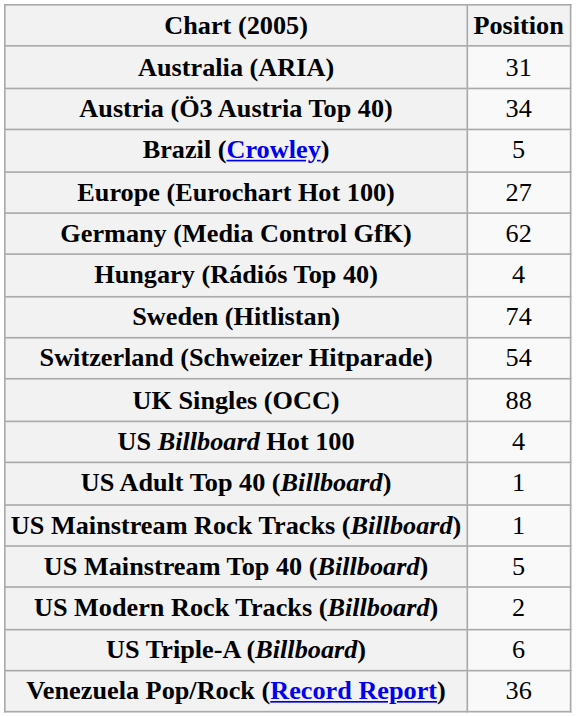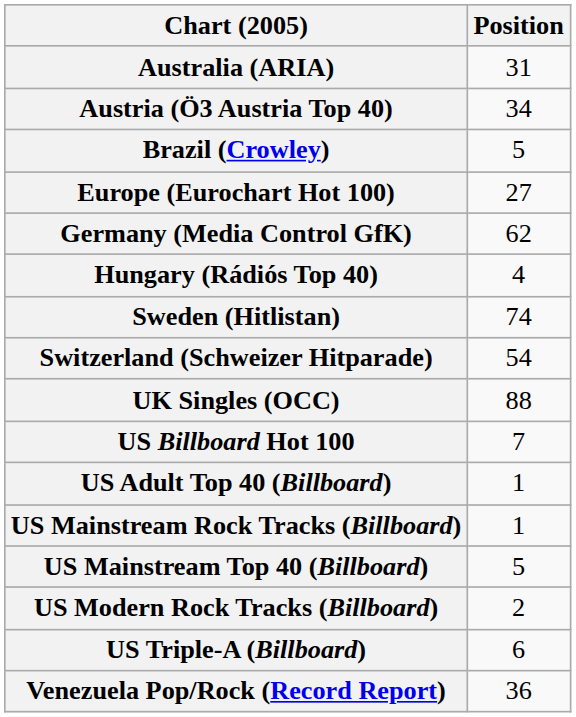 <table class="wikitable sortable plainrowheaders" style="text-align:center">
 <tr>
 <th>Chart (2005)</th>
 <th>Position</th>
 </tr>
 <tr>
 <th scope="row">Australia (ARIA)</th>
 <td>31</td>
 </tr>
 <tr>
 <th scope="row">Austria (Ö3 Austria Top 40)</th>
 <td>34</td>
 </tr>
 <tr>
 <th scope="row">Brazil (<a href='#'>Crowley</a>)</th>
 <td>5</td>
 </tr>
 <tr>
 <th scope="row">Europe (Eurochart Hot 100)</th>
 <td>27</td>
 </tr>
 <tr>
 <th scope="row">Germany (Media Control GfK)</th>
 <td>62</td>
 </tr>
 <tr>
 <th scope="row">Hungary (Rádiós Top 40)</th>
 <td>4</td>
 </tr>
 <tr>
 <th scope="row">Sweden (Hitlistan)</th>
 <td>74</td>
 </tr>
 <tr>
 <th scope="row">Switzerland (Schweizer Hitparade)</th>
 <td>54</td>
 </tr>
 <tr>
 <th scope="row">UK Singles (OCC)</th>
 <td>88</td>
 </tr>
 <tr>
 <th scope="row">US <em>Billboard</em> Hot 100</th>
-<td>4</td>
+<td>7</td>
 </tr>
 <tr>
 <th scope="row">US Adult Top 40 (<em>Billboard</em>)</th>
 <td>1</td>
 </tr>
 <tr>
 <th scope="row">US Mainstream Rock Tracks (<em>Billboard</em>)</th>
 <td>1</td>
 </tr>
 <tr>
 <th scope="row">US Mainstream Top 40 (<em>Billboard</em>)</th>
 <td>5</td>
 </tr>
 <tr>
 <th scope="row">US Modern Rock Tracks (<em>Billboard</em>)</th>
 <td>2</td>
 </tr>
 <tr>
 <th scope="row">US Triple-A (<em>Billboard</em>)</th>
 <td>6</td>
 </tr>
 <tr>
 <th scope="row">Venezuela Pop/Rock (<a href='#'>Record Report</a>)</th>
 <td>36</td>
 </tr>
 </table>
